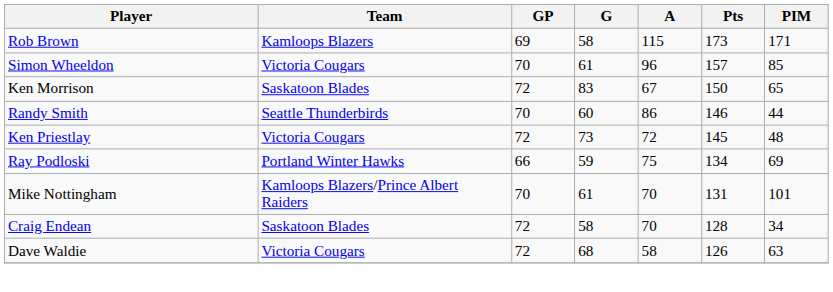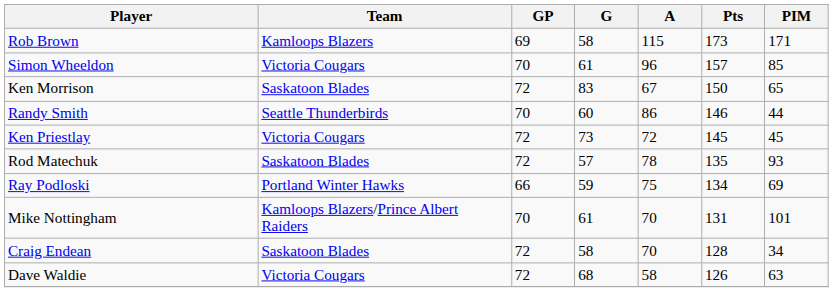 <table class="wikitable">
 <tr>
 <th width="30%">Player</th>
 <th width="30%">Team</th>
 <th width="7.5%">GP</th>
 <th width="7.5%">G</th>
 <th width="7.5%">A</th>
 <th width="7.5%">Pts</th>
 <th width="7.5%">PIM</th>
 </tr>
 <tr>
 <td><a href='#'>Rob Brown</a></td>
 <td><a href='#'>Kamloops Blazers</a></td>
 <td>69</td>
 <td>58</td>
 <td>115</td>
 <td>173</td>
 <td>171</td>
 </tr>
 <tr>
 <td><a href='#'>Simon Wheeldon</a></td>
 <td><a href='#'>Victoria Cougars</a></td>
 <td>70</td>
 <td>61</td>
 <td>96</td>
 <td>157</td>
 <td>85</td>
 </tr>
 <tr>
 <td>Ken Morrison</td>
 <td><a href='#'>Saskatoon Blades</a></td>
 <td>72</td>
 <td>83</td>
 <td>67</td>
 <td>150</td>
 <td>65</td>
 </tr>
 <tr>
 <td><a href='#'>Randy Smith</a></td>
 <td><a href='#'>Seattle Thunderbirds</a></td>
 <td>70</td>
 <td>60</td>
 <td>86</td>
 <td>146</td>
 <td>44</td>
 </tr>
 <tr>
 <td><a href='#'>Ken Priestlay</a></td>
 <td><a href='#'>Victoria Cougars</a></td>
 <td>72</td>
 <td>73</td>
 <td>72</td>
 <td>145</td>
-<td>48</td>
+<td>45</td>
+</tr>
+<tr>
+<td>Rod Matechuk</td>
+<td><a href='#'>Saskatoon Blades</a></td>
+<td>72</td>
+<td>57</td>
+<td>78</td>
+<td>135</td>
+<td>93</td>
 </tr>
 <tr>
 <td><a href='#'>Ray Podloski</a></td>
 <td><a href='#'>Portland Winter Hawks</a></td>
 <td>66</td>
 <td>59</td>
 <td>75</td>
 <td>134</td>
 <td>69</td>
 </tr>
 <tr>
 <td>Mike Nottingham</td>
 <td><a href='#'>Kamloops Blazers</a>/<a href='#'>Prince Albert Raiders</a></td>
 <td>70</td>
 <td>61</td>
 <td>70</td>
 <td>131</td>
 <td>101</td>
 </tr>
 <tr>
 <td><a href='#'>Craig Endean</a></td>
 <td><a href='#'>Saskatoon Blades</a></td>
 <td>72</td>
 <td>58</td>
 <td>70</td>
 <td>128</td>
 <td>34</td>
 </tr>
 <tr>
 <td>Dave Waldie</td>
 <td><a href='#'>Victoria Cougars</a></td>
 <td>72</td>
 <td>68</td>
 <td>58</td>
 <td>126</td>
 <td>63</td>
 </tr>
 <tr>
 </tr>
 </table>
